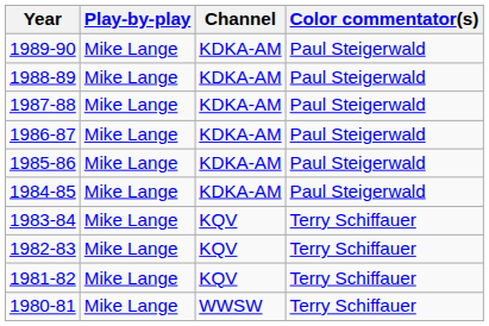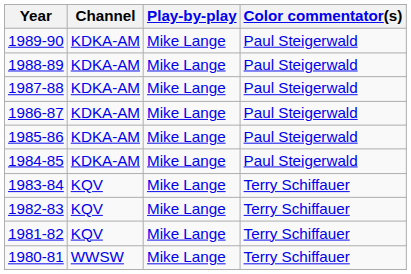 <table class="wikitable">
 <tr>
 <th>Year</th>
+<th>Channel</th>
 <th><a href='#'>Play-by-play</a></th>
-<th>Channel</th>
 <th><a href='#'>Color commentator</a>(s)</th>
 </tr>
 <tr>
 <td><a href='#'>1989-90</a></td>
+<td><a href='#'>KDKA-AM</a></td>
 <td><a href='#'>Mike Lange</a></td>
-<td><a href='#'>KDKA-AM</a></td>
 <td><a href='#'>Paul Steigerwald</a></td>
 </tr>
 <tr>
 <td><a href='#'>1988-89</a></td>
+<td><a href='#'>KDKA-AM</a></td>
 <td><a href='#'>Mike Lange</a></td>
-<td><a href='#'>KDKA-AM</a></td>
 <td><a href='#'>Paul Steigerwald</a></td>
 </tr>
 <tr>
 <td><a href='#'>1987-88</a></td>
+<td><a href='#'>KDKA-AM</a></td>
 <td><a href='#'>Mike Lange</a></td>
-<td><a href='#'>KDKA-AM</a></td>
 <td><a href='#'>Paul Steigerwald</a></td>
 </tr>
 <tr>
 <td><a href='#'>1986-87</a></td>
+<td><a href='#'>KDKA-AM</a></td>
 <td><a href='#'>Mike Lange</a></td>
-<td><a href='#'>KDKA-AM</a></td>
 <td><a href='#'>Paul Steigerwald</a></td>
 </tr>
 <tr>
 <td><a href='#'>1985-86</a></td>
+<td><a href='#'>KDKA-AM</a></td>
 <td><a href='#'>Mike Lange</a></td>
-<td><a href='#'>KDKA-AM</a></td>
 <td><a href='#'>Paul Steigerwald</a></td>
 </tr>
 <tr>
 <td><a href='#'>1984-85</a></td>
+<td><a href='#'>KDKA-AM</a></td>
 <td><a href='#'>Mike Lange</a></td>
-<td><a href='#'>KDKA-AM</a></td>
 <td><a href='#'>Paul Steigerwald</a></td>
 </tr>
 <tr>
 <td><a href='#'>1983-84</a></td>
+<td><a href='#'>KQV</a></td>
 <td><a href='#'>Mike Lange</a></td>
-<td><a href='#'>KQV</a></td>
 <td><a href='#'>Terry Schiffauer</a></td>
 </tr>
 <tr>
 <td><a href='#'>1982-83</a></td>
+<td><a href='#'>KQV</a></td>
 <td><a href='#'>Mike Lange</a></td>
-<td><a href='#'>KQV</a></td>
 <td><a href='#'>Terry Schiffauer</a></td>
 </tr>
 <tr>
 <td><a href='#'>1981-82</a></td>
+<td><a href='#'>KQV</a></td>
 <td><a href='#'>Mike Lange</a></td>
-<td><a href='#'>KQV</a></td>
 <td><a href='#'>Terry Schiffauer</a></td>
 </tr>
 <tr>
 <td><a href='#'>1980-81</a></td>
+<td><a href='#'>WWSW</a></td>
 <td><a href='#'>Mike Lange</a></td>
-<td><a href='#'>WWSW</a></td>
 <td><a href='#'>Terry Schiffauer</a></td>
 </tr>
 </table>
